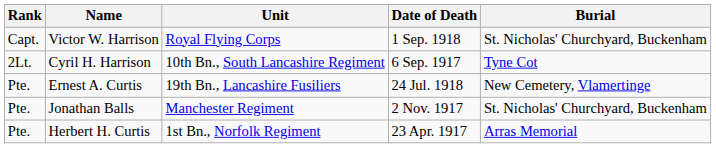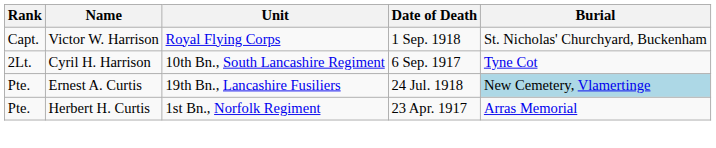 <table class="wikitable">
 <tr>
 <th>Rank</th>
 <th>Name</th>
 <th>Unit</th>
 <th>Date of Death</th>
 <th>Burial</th>
 </tr>
 <tr>
 <td>Capt.</td>
 <td>Victor W. Harrison</td>
 <td><a href='#'>Royal Flying Corps</a></td>
 <td>1 Sep. 1918</td>
 <td>St. Nicholas' Churchyard, Buckenham</td>
 </tr>
 <tr>
 <td>2Lt.</td>
 <td>Cyril H. Harrison</td>
 <td>10th Bn., <a href='#'>South Lancashire Regiment</a></td>
 <td>6 Sep. 1917</td>
 <td><a href='#'>Tyne Cot</a></td>
 </tr>
 <tr>
 <td>Pte.</td>
 <td>Ernest A. Curtis</td>
 <td>19th Bn., <a href='#'>Lancashire Fusiliers</a></td>
 <td>24 Jul. 1918</td>
-<td>New Cemetery, <a href='#'>Vlamertinge</a></td>
-</tr>
-<tr>
-<td>Pte.</td>
-<td>Jonathan Balls</td>
-<td><a href='#'>Manchester Regiment</a></td>
-<td>2 Nov. 1917</td>
-<td>St. Nicholas' Churchyard, Buckenham</td>
+<td style="background: lightblue;">New Cemetery, <a href='#'>Vlamertinge</a></td>
 </tr>
 <tr>
 <td>Pte.</td>
 <td>Herbert H. Curtis</td>
 <td>1st Bn., <a href='#'>Norfolk Regiment</a></td>
 <td>23 Apr. 1917</td>
 <td><a href='#'>Arras Memorial</a></td>
 </tr>
 </table>
